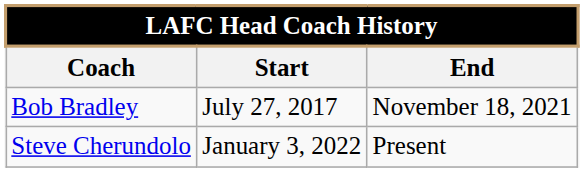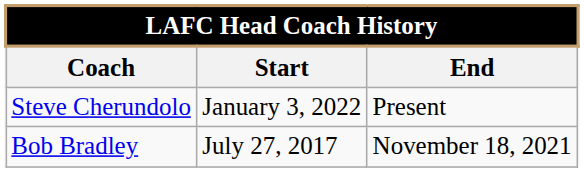 <table class="wikitable">
 <tr>
 <th style="background:#000; color:#FFF; border:2px solid #C39E6D;" scope="col" colspan="3">LAFC Head Coach History</th>
 </tr>
 <tr>
 <th>Coach</th>
 <th>Start</th>
 <th>End</th>
 </tr>
 <tr>
+<td><a href='#'>Steve Cherundolo</a></td>
+<td>January 3, 2022</td>
+<td>Present</td>
+</tr>
+<tr>
 <td><a href='#'>Bob Bradley</a></td>
 <td>July 27, 2017</td>
 <td>November 18, 2021</td>
 </tr>
-<tr>
-<td><a href='#'>Steve Cherundolo</a></td>
-<td>January 3, 2022</td>
-<td>Present</td>
-</tr>
 </table>
